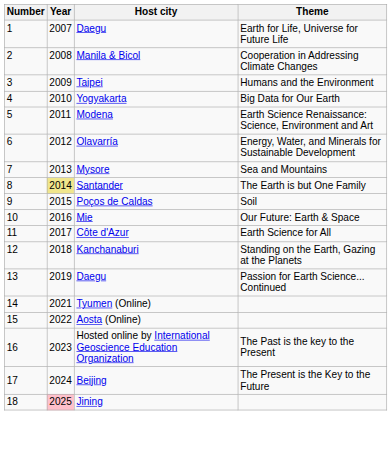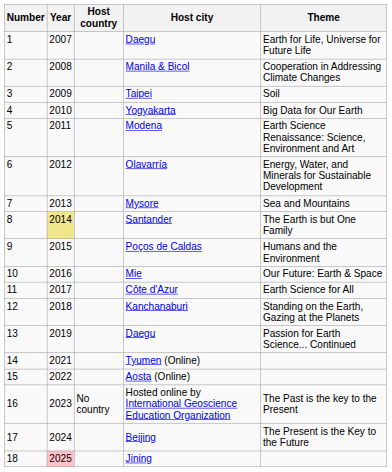 <table class="wikitable">
 <tr>
 <th>Number</th>
 <th>Year</th>
+<th>Host country</th>
 <th>Host city</th>
 <th>Theme</th>
 </tr>
 <tr valign="top">
 <td>1</td>
 <td>2007</td>
+<td></td>
 <td><a href='#'>Daegu</a></td>
 <td>Earth for Life, Universe for Future Life</td>
 </tr>
 <tr valign="top">
 <td>2</td>
 <td>2008</td>
+<td></td>
 <td><a href='#'>Manila & Bicol</a></td>
 <td>Cooperation in Addressing Climate Changes</td>
 </tr>
 <tr valign="top">
 <td>3</td>
 <td>2009</td>
+<td></td>
 <td><a href='#'>Taipei</a></td>
-<td>Humans and the Environment</td>
+<td>Soil</td>
 </tr>
 <tr valign="top">
 <td>4</td>
 <td>2010</td>
+<td></td>
 <td><a href='#'>Yogyakarta</a></td>
 <td>Big Data for Our Earth</td>
 </tr>
 <tr valign="top">
 <td>5</td>
 <td>2011</td>
+<td></td>
 <td><a href='#'>Modena</a></td>
 <td>Earth Science Renaissance: Science, Environment and Art</td>
 </tr>
 <tr valign="top">
 <td>6</td>
 <td>2012</td>
+<td></td>
 <td><a href='#'>Olavarría</a></td>
 <td>Energy, Water, and Minerals for Sustainable Development</td>
 </tr>
 <tr valign="top">
 <td>7</td>
 <td>2013</td>
+<td></td>
 <td><a href='#'>Mysore</a></td>
 <td>Sea and Mountains</td>
 </tr>
 <tr valign="top">
 <td>8</td>
 <td style="background: khaki;">2014</td>
+<td></td>
 <td><a href='#'>Santander</a></td>
 <td>The Earth is but One Family</td>
 </tr>
 <tr valign="top">
 <td>9</td>
 <td>2015</td>
+<td></td>
 <td><a href='#'>Poços de Caldas</a></td>
-<td>Soil</td>
+<td>Humans and the Environment</td>
 </tr>
 <tr valign="top">
 <td>10</td>
 <td>2016</td>
+<td></td>
 <td><a href='#'>Mie</a></td>
 <td>Our Future: Earth & Space</td>
 </tr>
 <tr valign="top">
 <td>11</td>
 <td>2017</td>
+<td></td>
 <td><a href='#'>Côte d'Azur</a></td>
 <td>Earth Science for All</td>
 </tr>
 <tr valign="top">
 <td>12</td>
 <td>2018</td>
+<td></td>
 <td><a href='#'>Kanchanaburi</a></td>
 <td>Standing on the Earth, Gazing at the Planets</td>
 </tr>
 <tr valign="top">
 <td>13</td>
 <td>2019</td>
+<td></td>
 <td><a href='#'>Daegu</a></td>
 <td>Passion for Earth Science... Continued</td>
 </tr>
 <tr valign="top">
 <td>14</td>
 <td>2021</td>
+<td></td>
 <td><a href='#'>Tyumen</a> (Online)</td>
 <td></td>
 </tr>
 <tr>
 <td>15</td>
 <td>2022</td>
+<td></td>
 <td><a href='#'>Aosta</a> (Online)</td>
 <td></td>
 </tr>
 <tr>
 <td>16</td>
 <td>2023</td>
+<td>No country</td>
 <td>Hosted online by <a href='#'>International Geoscience Education Organization</a></td>
 <td>The Past is the key to the Present</td>
 </tr>
 <tr>
 <td>17</td>
 <td>2024</td>
+<td></td>
 <td><a href='#'>Beijing</a></td>
 <td>The Present is the Key to the Future</td>
 </tr>
 <tr>
 <td>18</td>
 <td style="background: pink;">2025</td>
+<td></td>
 <td><a href='#'>Jining</a></td>
 <td></td>
 </tr>
 </table>
